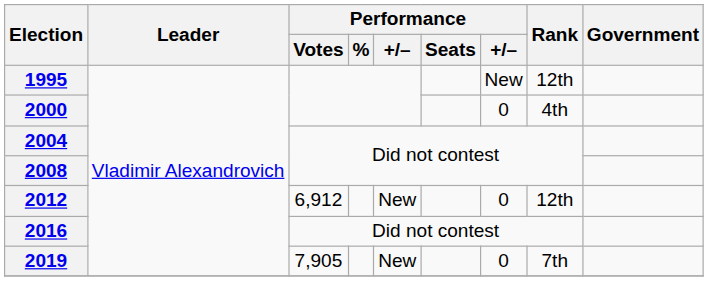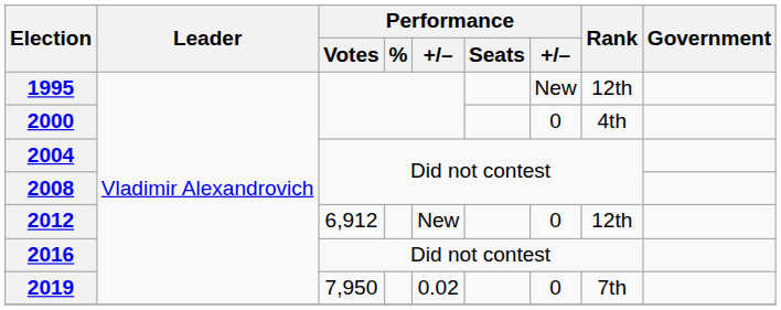 <table class=wikitable style=text-align:center>
 <tr>
 <th rowspan="2">Election</th>
 <th rowspan="2">Leader</th>
 <th colspan="5" scope="col">Performance</th>
 <th rowspan="2">Rank</th>
 <th rowspan="2">Government</th>
 </tr>
 <tr>
 <th>Votes</th>
 <th>%</th>
 <th>+/–</th>
 <th>Seats</th>
 <th>+/–</th>
 </tr>
 <tr>
 <th><a href='#'>1995</a></th>
 <td rowspan="7"><a href='#'>Vladimir Alexandrovich</a></td>
 <td rowspan="2" colspan="3"></td>
 <td></td>
 <td>New</td>
 <td>12th</td>
 <td></td>
 </tr>
 <tr>
 <th><a href='#'>2000</a></th>
 <td></td>
 <td> 0</td>
 <td> 4th</td>
 <td></td>
 </tr>
 <tr>
 <th><a href='#'>2004</a></th>
 <td rowspan="2"  colspan="6">Did not contest</td>
 <td></td>
 </tr>
 <tr>
 <th><a href='#'>2008</a></th>
 <td></td>
 </tr>
 <tr>
 <th><a href='#'>2012</a></th>
 <td>6,912</td>
 <td></td>
 <td>New</td>
 <td></td>
 <td> 0</td>
 <td> 12th</td>
 <td></td>
 </tr>
 <tr>
 <th><a href='#'>2016</a></th>
 <td rowspan="1"  colspan="6">Did not contest</td>
 <td></td>
 </tr>
 <tr>
 <th><a href='#'>2019</a></th>
-<td>7,905</td>
+<td>7,950</td>
 <td></td>
-<td>New</td>
+<td> 0.02</td>
 <td></td>
 <td> 0</td>
 <td> 7th</td>
 <td></td>
 </tr>
 <tr>
 </tr>
 </table>
